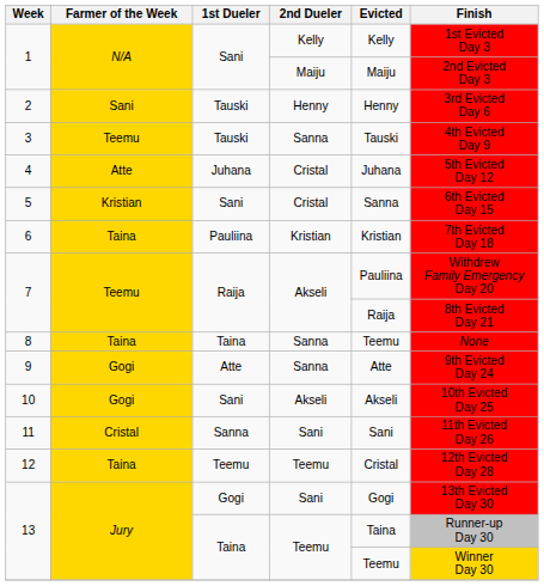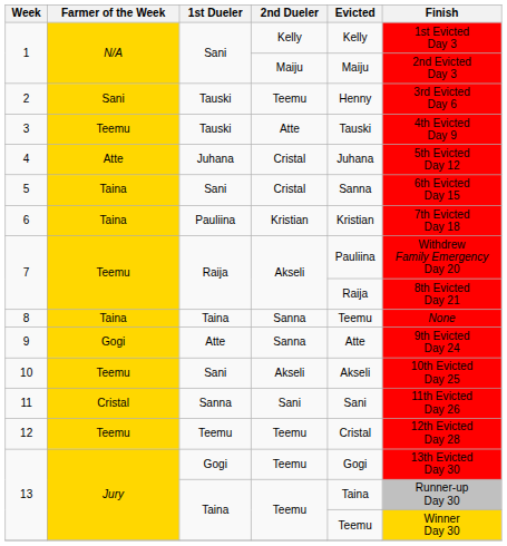 <table class="wikitable" style="font-size:100%; text-align:center; width: 80%; margin-left: auto; margin-right: auto;">
 <tr>
 <th>Week</th>
 <th>Farmer of the Week</th>
 <th>1st Dueler</th>
 <th>2nd Dueler</th>
 <th>Evicted</th>
 <th>Finish</th>
 </tr>
 <tr>
 <td rowspan="2">1</td>
 <td rowspan="2" style="background:gold;"><em>N/A</em></td>
 <td rowspan="2">Sani</td>
 <td rowspan="1">Kelly</td>
 <td rowspan="1">Kelly</td>
 <td rowspan="1" style="background:#ff0000">1st Evicted<br>Day 3</td>
 </tr>
 <tr>
 <td rowspan="1">Maiju</td>
 <td rowspan="1">Maiju</td>
 <td rowspan="1" style="background:#ff0000">2nd Evicted<br>Day 3</td>
 </tr>
 <tr>
 <td>2</td>
 <td style="background:gold;">Sani</td>
 <td>Tauski</td>
-<td>Henny</td>
+<td rowspan="1">Teemu</td>
 <td>Henny</td>
 <td style="background:#ff0000">3rd Evicted<br>Day 6</td>
 </tr>
 <tr>
 <td>3</td>
 <td style="background:gold;">Teemu</td>
 <td>Tauski</td>
-<td>Sanna</td>
+<td>Atte</td>
 <td>Tauski</td>
 <td style="background:#ff0000">4th Evicted<br>Day 9</td>
 </tr>
 <tr>
 <td>4</td>
 <td style="background:gold;">Atte</td>
 <td>Juhana</td>
 <td>Cristal</td>
 <td>Juhana</td>
 <td style="background:#ff0000">5th Evicted<br>Day 12</td>
 </tr>
 <tr>
 <td>5</td>
-<td style="background:gold;">Kristian</td>
+<td style="background:gold;">Taina</td>
 <td>Sani</td>
 <td>Cristal</td>
 <td>Sanna</td>
 <td style="background:#ff0000">6th Evicted<br>Day 15</td>
 </tr>
 <tr>
 <td>6</td>
 <td style="background:gold;">Taina</td>
 <td>Pauliina</td>
 <td>Kristian</td>
 <td>Kristian</td>
 <td style="background:#ff0000">7th Evicted<br>Day 18</td>
 </tr>
 <tr>
 <td rowspan="2">7</td>
 <td rowspan="2" style="background:gold;">Teemu</td>
 <td rowspan="2">Raija</td>
 <td rowspan="2">Akseli</td>
 <td rowspan="1">Pauliina</td>
 <td rowspan="1" style="background:#ff0000">Withdrew<br><em>Family Emergency</em><br>Day 20</td>
 </tr>
 <tr>
 <td rowspan="1">Raija</td>
 <td rowspan="1" style="background:#ff0000">8th Evicted<br>Day 21</td>
 </tr>
 <tr>
 <td>8</td>
 <td style="background:gold;">Taina</td>
 <td>Taina</td>
 <td>Sanna</td>
 <td>Teemu</td>
 <td style="background:#ff0000"><em>None</em></td>
 </tr>
 <tr>
 <td>9</td>
 <td style="background:gold;">Gogi</td>
 <td>Atte</td>
 <td>Sanna</td>
 <td>Atte</td>
 <td style="background:#ff0000">9th Evicted<br>Day 24</td>
 </tr>
 <tr>
 <td>10</td>
-<td style="background:gold;">Gogi</td>
+<td style="background:gold;">Teemu</td>
 <td>Sani</td>
 <td>Akseli</td>
 <td>Akseli</td>
 <td style="background:#ff0000">10th Evicted<br>Day 25</td>
 </tr>
 <tr>
 <td>11</td>
 <td style="background:gold;">Cristal</td>
 <td>Sanna</td>
 <td>Sani</td>
 <td>Sani</td>
 <td style="background:#ff0000">11th Evicted<br>Day 26</td>
 </tr>
 <tr>
 <td>12</td>
-<td style="background:gold;">Taina</td>
+<td style="background:gold;">Teemu</td>
 <td>Teemu</td>
 <td rowspan="1">Teemu</td>
 <td>Cristal</td>
 <td style="background:#ff0000">12th Evicted<br>Day 28</td>
 </tr>
 <tr>
 <td rowspan="3">13</td>
 <td rowspan="3" style="background:gold;"><em>Jury</em></td>
 <td rowspan="1">Gogi</td>
-<td>Sani</td>
+<td rowspan="1">Teemu</td>
 <td rowspan="1">Gogi</td>
 <td rowspan="1" style="background:#ff0000">13th Evicted<br>Day 30</td>
 </tr>
 <tr>
 <td rowspan="2">Taina</td>
 <td rowspan="2">Teemu</td>
 <td rowspan="1">Taina</td>
 <td rowspan="1" style="background:silver">Runner-up<br>Day 30</td>
 </tr>
 <tr>
 <td rowspan="1">Teemu</td>
 <td rowspan="1" style="background:gold">Winner<br>Day 30</td>
 </tr>
 <tr>
 </tr>
 </table>
